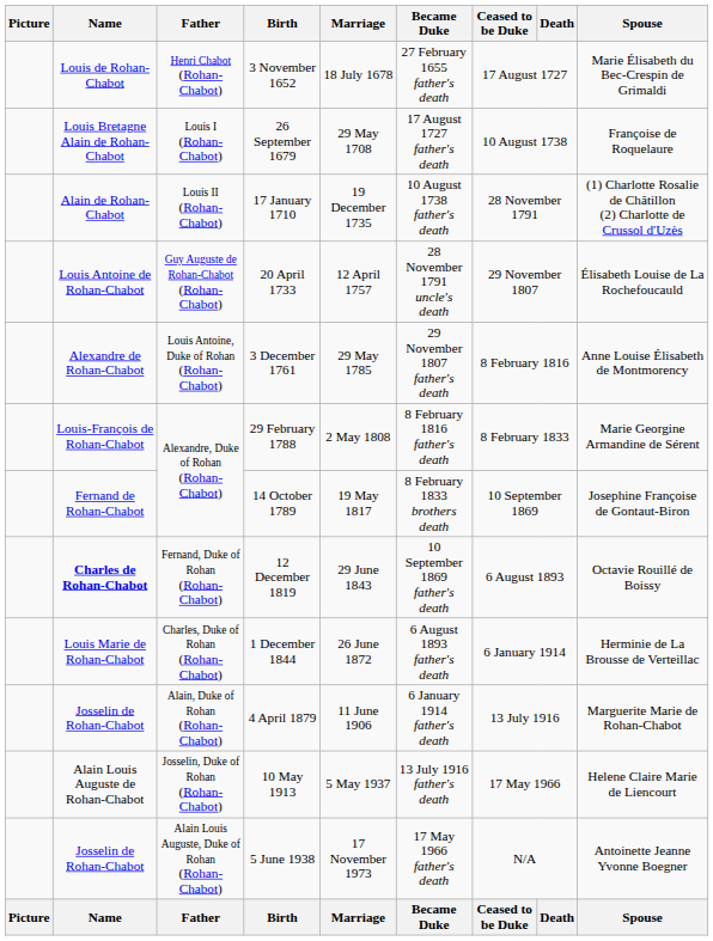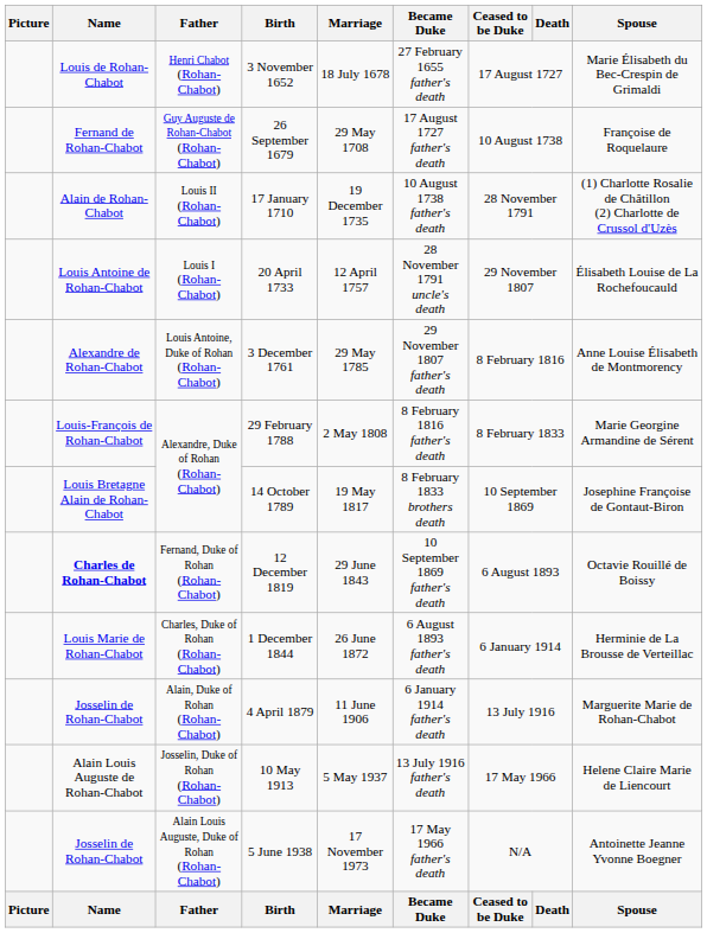 <table width=95% class="wikitable">
 <tr>
 <th>Picture</th>
 <th>Name</th>
 <th>Father</th>
 <th>Birth</th>
 <th>Marriage</th>
 <th>Became Duke</th>
 <th>Ceased to be Duke</th>
 <th>Death</th>
 <th>Spouse</th>
 </tr>
 <tr>
 <td align="center"></td>
 <td align="center"><a href='#'>Louis de Rohan-Chabot</a></td>
 <td align="center"><small><a href='#'>Henri Chabot</a></small><br> (<a href='#'>Rohan-Chabot</a>)</td>
 <td align="center">3 November 1652</td>
 <td align="center">18 July 1678</td>
 <td align="center">27 February 1655<br><em>father's death</em></td>
 <td align="center" colspan="2">17 August 1727</td>
 <td align="center">Marie Élisabeth du Bec-Crespin de Grimaldi</td>
 </tr>
 <tr>
 <td align="center"></td>
-<td align="center"><a href='#'>Louis Bretagne Alain de Rohan-Chabot</a></td>
-<td align="center"><small>Louis I</small><br> (<a href='#'>Rohan-Chabot</a>)</td>
+<td align="center"><a href='#'>Fernand de Rohan-Chabot</a></td>
+<td align="center"><small><a href='#'>Guy Auguste de Rohan-Chabot</a></small><br> (<a href='#'>Rohan-Chabot</a>)</td>
 <td align="center">26 September 1679</td>
 <td align="center">29 May 1708</td>
 <td align="center">17 August 1727<br><em>father's death</em></td>
 <td align="center" colspan="2">10 August 1738</td>
 <td align="center">Françoise de Roquelaure</td>
 </tr>
 <tr>
 <td align="center"></td>
 <td align="center"><a href='#'>Alain de Rohan-Chabot</a></td>
 <td align="center"><small>Louis II</small><br> (<a href='#'>Rohan-Chabot</a>)</td>
 <td align="center">17 January 1710</td>
 <td align="center">19 December 1735</td>
 <td align="center">10 August 1738 <br><em>father's death</em></td>
 <td align="center" colspan="2">28 November 1791</td>
 <td align="center">(1) Charlotte Rosalie de Châtillon<br>(2) Charlotte de <a href='#'>Crussol d'Uzès</a></td>
 </tr>
 <tr>
 <td align="center"></td>
 <td align="center"><a href='#'>Louis Antoine de Rohan-Chabot</a></td>
-<td align="center"><small><a href='#'>Guy Auguste de Rohan-Chabot</a></small><br> (<a href='#'>Rohan-Chabot</a>)</td>
+<td align="center"><small>Louis I</small><br> (<a href='#'>Rohan-Chabot</a>)</td>
 <td align="center">20 April 1733</td>
 <td align="center">12 April 1757</td>
 <td align="center">28 November 1791<br><em>uncle's death</em></td>
 <td align="center" colspan="2">29 November 1807</td>
 <td align="center">Élisabeth Louise de La Rochefoucauld</td>
 </tr>
 <tr>
 <td align="center"></td>
 <td align="center"><a href='#'>Alexandre de Rohan-Chabot</a></td>
 <td align="center"><small>Louis Antoine, Duke of Rohan</small><br> (<a href='#'>Rohan-Chabot</a>)</td>
 <td align="center">3 December 1761</td>
 <td align="center">29 May 1785</td>
 <td align="center">29 November 1807<br><em>father's death</em></td>
 <td align="center" colspan="2">8 February 1816</td>
 <td align="center">Anne Louise Élisabeth de Montmorency</td>
 </tr>
 <tr>
 <td align="center"></td>
 <td align="center"><a href='#'>Louis-François de Rohan-Chabot</a></td>
 <td align="center" rowspan="2"><small>Alexandre, Duke of Rohan</small><br> (<a href='#'>Rohan-Chabot</a>)</td>
 <td align="center">29 February 1788</td>
 <td align="center">2 May 1808</td>
 <td align="center">8 February 1816<br><em>father's death</em></td>
 <td align="center" colspan="2">8 February 1833</td>
 <td align="center">Marie Georgine Armandine de Sérent</td>
 </tr>
 <tr>
 <td align="center"></td>
-<td align="center"><a href='#'>Fernand de Rohan-Chabot</a></td>
+<td align="center"><a href='#'>Louis Bretagne Alain de Rohan-Chabot</a></td>
 <td align="center">14 October 1789</td>
 <td align="center">19 May 1817</td>
 <td align="center">8 February 1833<br><em>brothers death</em></td>
 <td align="center" colspan="2">10 September 1869</td>
 <td align="center">Josephine Françoise de Gontaut-Biron</td>
 </tr>
 <tr>
 <td align="center"></td>
 <td align="center"><strong><a href='#'>Charles de Rohan-Chabot</a></strong></td>
 <td align="center"><small>Fernand, Duke of Rohan</small><br> (<a href='#'>Rohan-Chabot</a>)</td>
 <td align="center">12 December 1819</td>
 <td align="center">29 June 1843</td>
 <td align="center">10 September 1869<br><em>father's death</em></td>
 <td align="center" colspan="2">6 August 1893</td>
 <td align="center">Octavie Rouillé de Boissy</td>
 </tr>
 <tr>
 <td align="center"></td>
 <td align="center"><a href='#'>Louis Marie de Rohan-Chabot</a></td>
 <td align="center"><small>Charles, Duke of Rohan</small><br> (<a href='#'>Rohan-Chabot</a>)</td>
 <td align="center">1 December 1844</td>
 <td align="center">26 June 1872</td>
 <td align="center">6 August 1893<br><em>father's death</em></td>
 <td align="center" colspan="2">6 January 1914</td>
 <td align="center">Herminie de La Brousse de Verteillac</td>
 </tr>
 <tr>
 <td align="center"></td>
 <td align="center"><a href='#'>Josselin de Rohan-Chabot</a></td>
 <td align="center"><small>Alain, Duke of Rohan</small><br> (<a href='#'>Rohan-Chabot</a>)</td>
 <td align="center">4 April 1879</td>
 <td align="center">11 June 1906</td>
 <td align="center">6 January 1914<br><em>father's death</em></td>
 <td align="center" colspan="2">13 July 1916</td>
 <td align="center">Marguerite Marie de Rohan-Chabot</td>
 </tr>
 <tr>
 <td align="center"></td>
 <td align="center">Alain Louis Auguste de Rohan-Chabot</td>
 <td align="center"><small>Josselin, Duke of Rohan</small><br> (<a href='#'>Rohan-Chabot</a>)</td>
 <td align="center">10 May 1913</td>
 <td align="center">5 May 1937</td>
 <td align="center">13 July 1916<br><em>father's death</em></td>
 <td align="center" colspan="2">17 May 1966</td>
 <td align="center">Helene Claire Marie de Liencourt</td>
 </tr>
 <tr>
 <td align="center"></td>
 <td align="center"><a href='#'>Josselin de Rohan-Chabot</a></td>
 <td align="center"><small>Alain Louis Auguste, Duke of Rohan</small><br> (<a href='#'>Rohan-Chabot</a>)</td>
 <td align="center">5 June 1938</td>
 <td align="center">17 November 1973</td>
 <td align="center">17 May 1966<br><em>father's death</em></td>
 <td align="center" colspan="2">N/A</td>
 <td align="center">Antoinette Jeanne Yvonne Boegner</td>
 </tr>
 <tr>
 <th>Picture</th>
 <th>Name</th>
 <th>Father</th>
 <th>Birth</th>
 <th>Marriage</th>
 <th>Became Duke</th>
 <th>Ceased to be Duke</th>
 <th>Death</th>
 <th>Spouse</th>
 </tr>
 </table>
